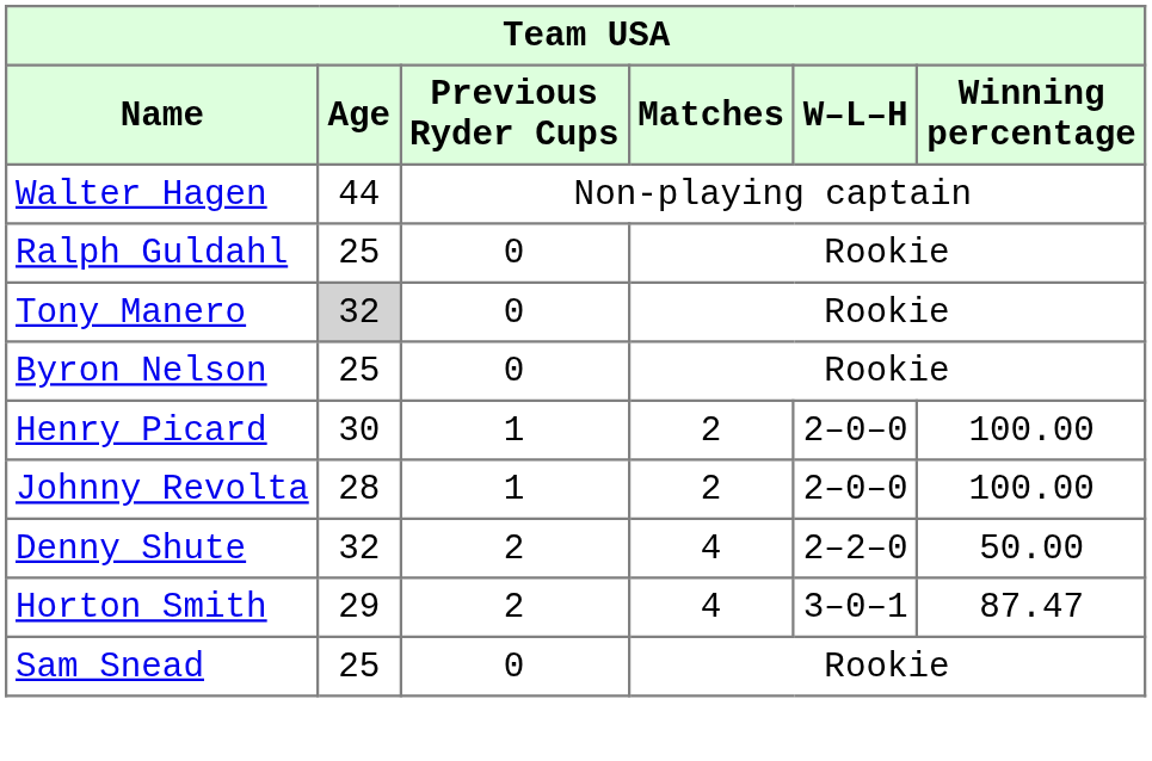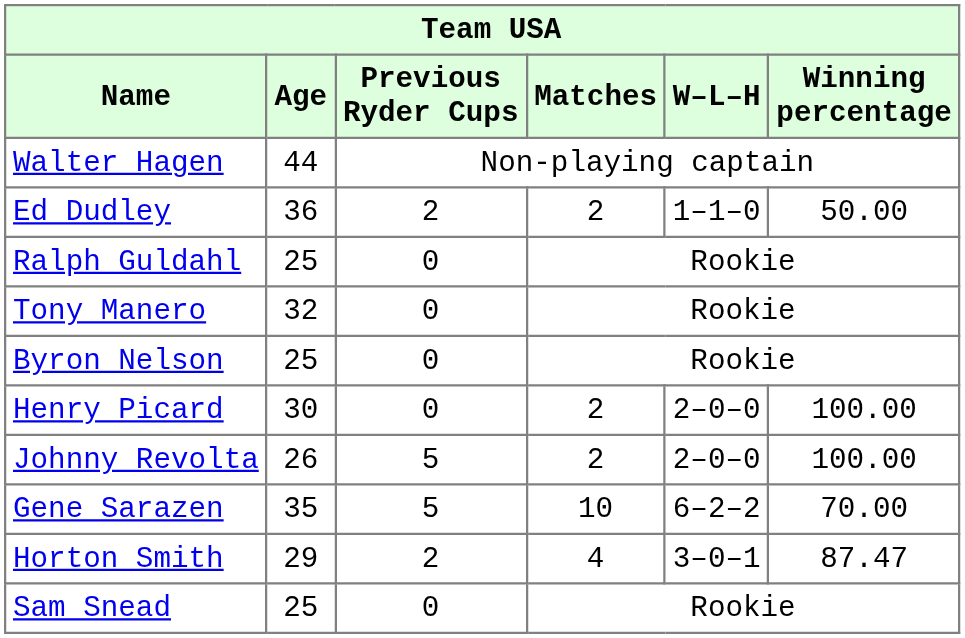 <table border="1" cellpadding="3" style="border-collapse: collapse;text-align:center">
 <tr style="background:#dfd;">
 <td colspan="6"> <strong>Team USA</strong></td>
 </tr>
 <tr style="background:#dfd;">
 <th>Name</th>
 <th>Age</th>
 <th>Previous<br>Ryder Cups</th>
 <th>Matches</th>
 <th>W–L–H</th>
 <th>Winning<br>percentage</th>
 </tr>
 <tr>
 <td align=left><a href='#'>Walter Hagen</a></td>
 <td>44</td>
 <td colspan="4">Non-playing captain</td>
 </tr>
 <tr>
+<td align=left><a href='#'>Ed Dudley</a></td>
+<td>36</td>
+<td>2</td>
+<td>2</td>
+<td>1–1–0</td>
+<td>50.00</td>
+</tr>
+<tr>
 <td align=left><a href='#'>Ralph Guldahl</a></td>
 <td>25</td>
 <td>0</td>
 <td colspan="3">Rookie</td>
 </tr>
 <tr>
 <td align=left><a href='#'>Tony Manero</a></td>
-<td style="background: lightgrey;">32</td>
+<td>32</td>
 <td>0</td>
 <td colspan="3">Rookie</td>
 </tr>
 <tr>
 <td align=left><a href='#'>Byron Nelson</a></td>
 <td>25</td>
 <td>0</td>
 <td colspan="3">Rookie</td>
 </tr>
 <tr>
 <td align=left><a href='#'>Henry Picard</a></td>
 <td>30</td>
-<td>1</td>
+<td>0</td>
 <td>2</td>
 <td>2–0–0</td>
 <td>100.00</td>
 </tr>
 <tr>
 <td align=left><a href='#'>Johnny Revolta</a></td>
-<td>28</td>
-<td>1</td>
+<td>26</td>
+<td>5</td>
 <td>2</td>
 <td>2–0–0</td>
 <td>100.00</td>
 </tr>
 <tr>
-<td align=left><a href='#'>Denny Shute</a></td>
-<td>32</td>
-<td>2</td>
-<td>4</td>
-<td>2–2–0</td>
-<td>50.00</td>
+<td align=left><a href='#'>Gene Sarazen</a></td>
+<td>35</td>
+<td>5</td>
+<td>10</td>
+<td>6–2–2</td>
+<td>70.00</td>
 </tr>
 <tr>
 <td align=left><a href='#'>Horton Smith</a></td>
 <td>29</td>
 <td>2</td>
 <td>4</td>
 <td>3–0–1</td>
 <td>87.47</td>
 </tr>
 <tr>
 <td align=left><a href='#'>Sam Snead</a></td>
 <td>25</td>
 <td>0</td>
 <td colspan="3">Rookie</td>
 </tr>
 </table>
